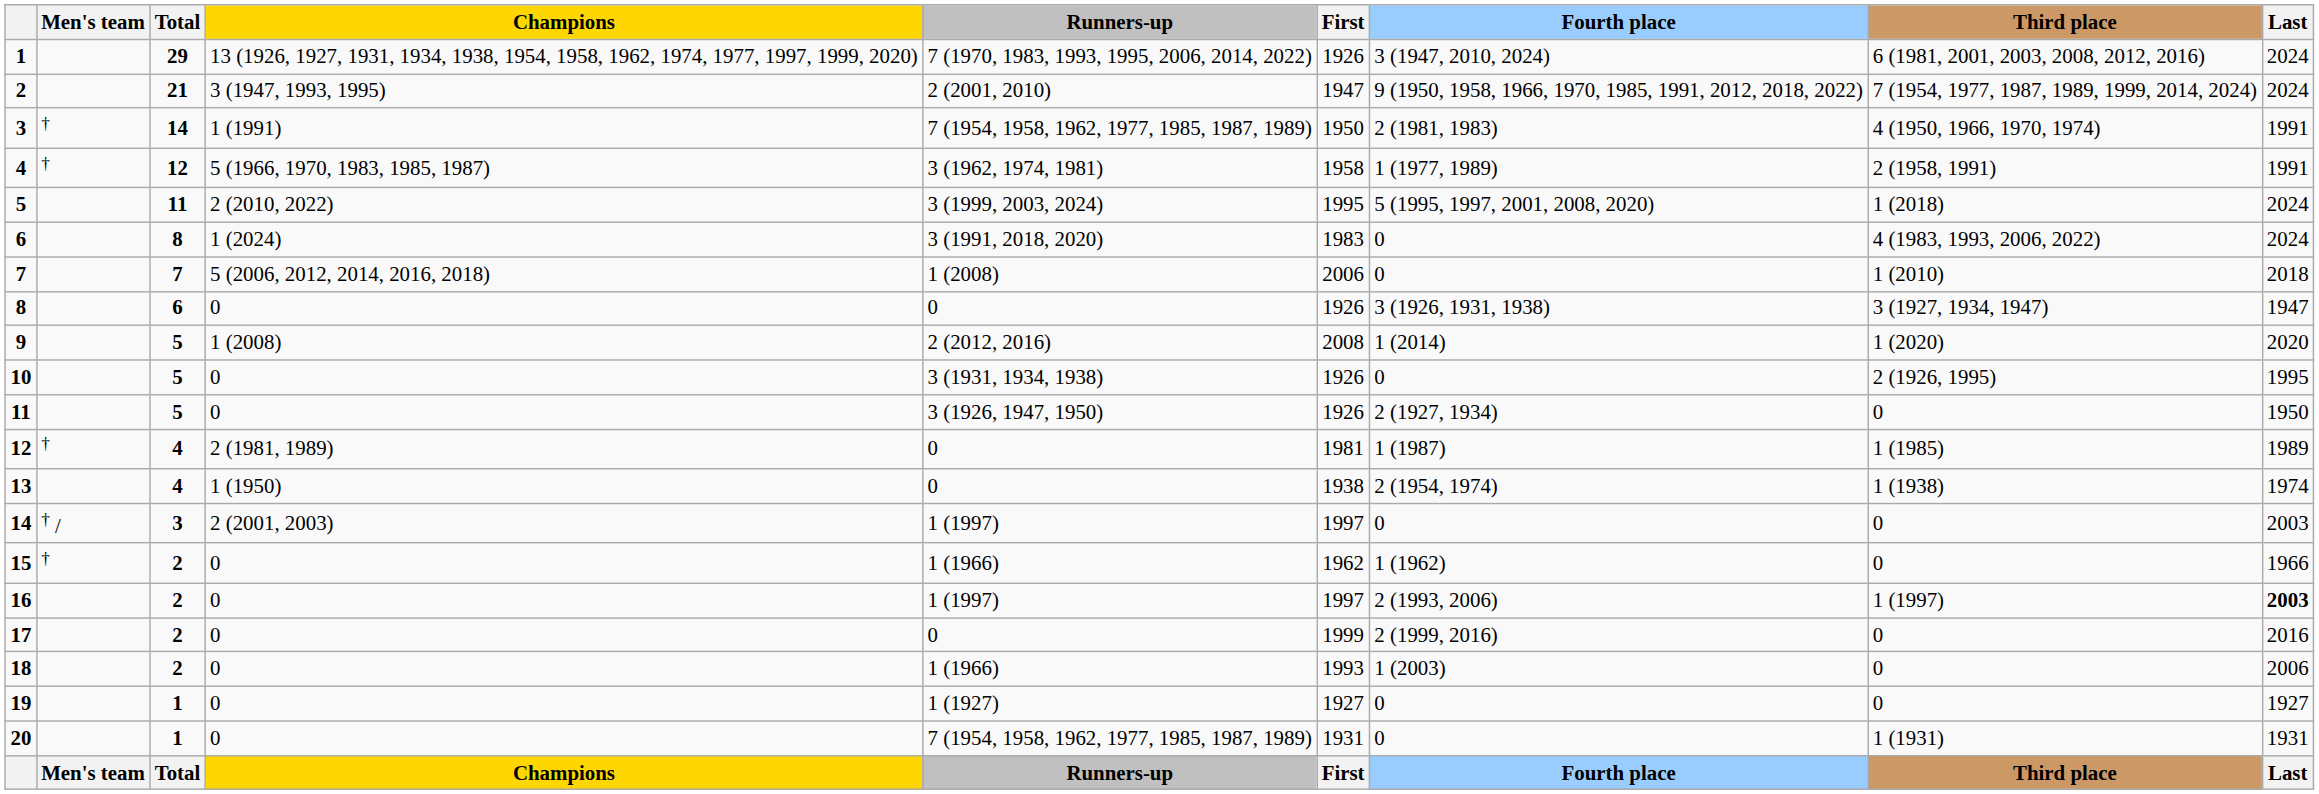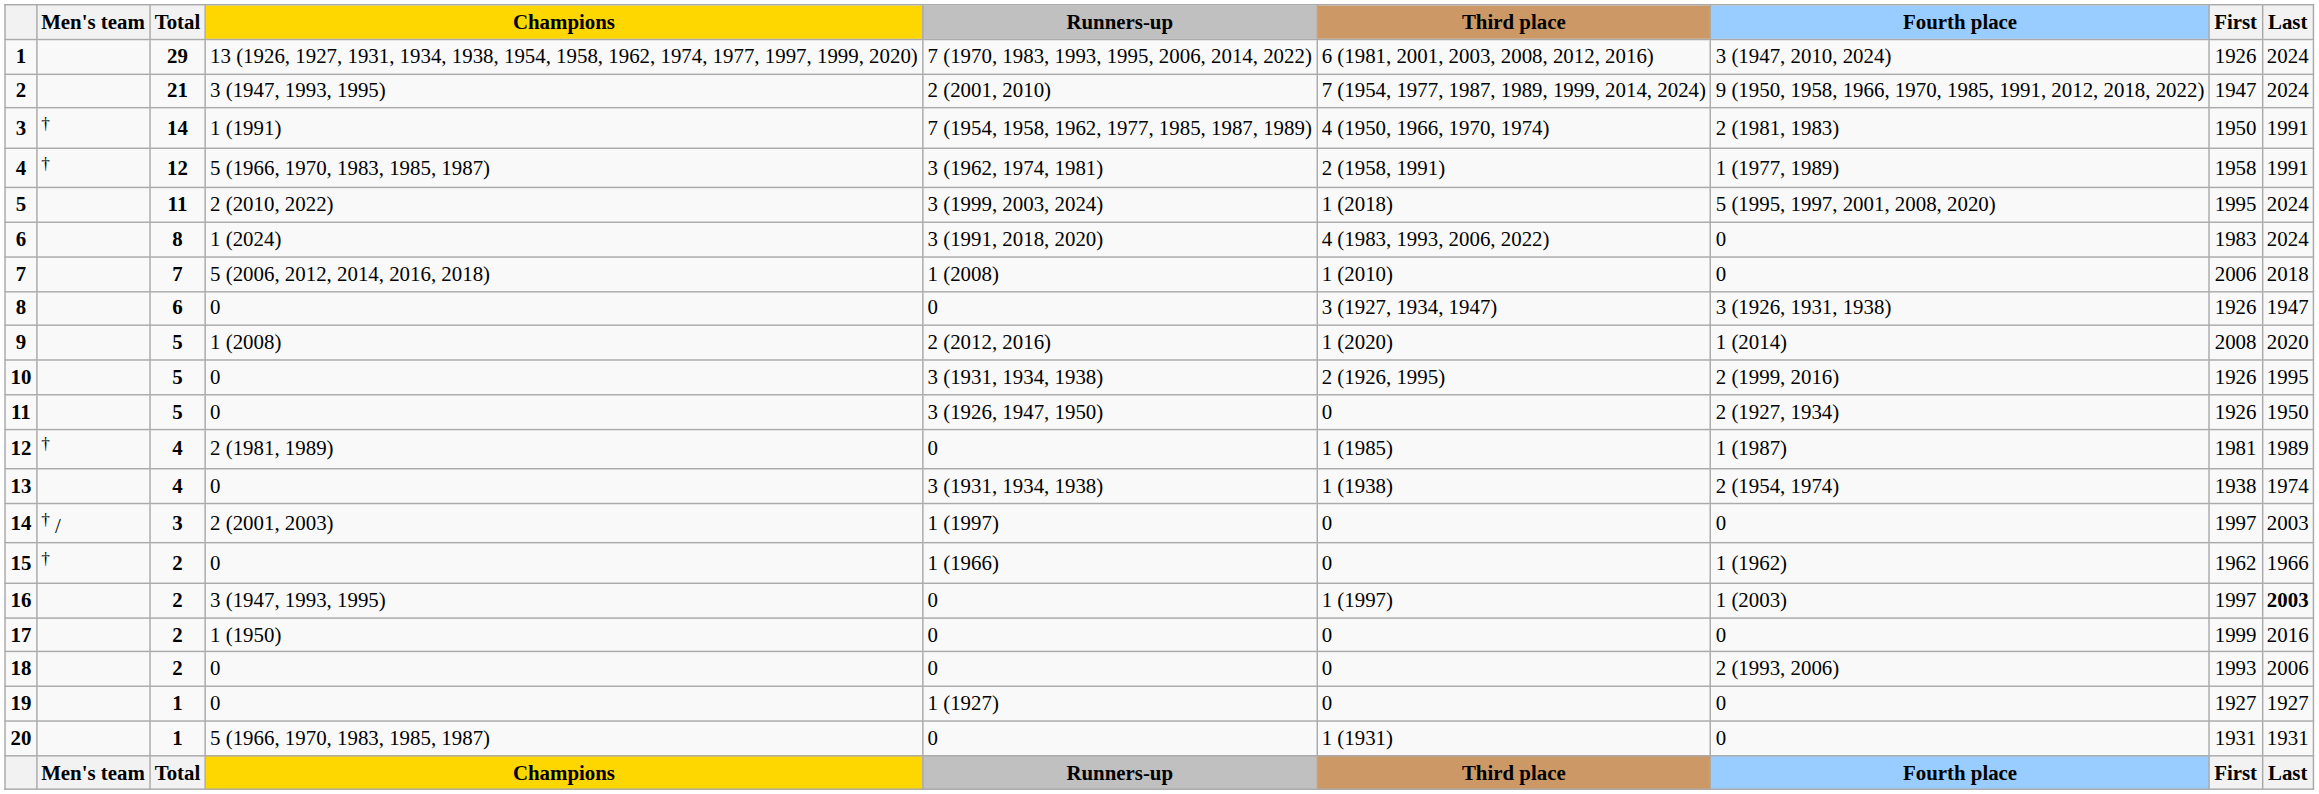 <table class="wikitable sortable" style="text-align: left; font-size: 90%; margin-left: 1em;">
 <tr>
 <th></th>
 <th>Men's team</th>
 <th>Total</th>
 <th style="background-color: gold;">Champions</th>
 <th style="background-color: silver;">Runners-up</th>
+<th style="background-color: #cc9966;">Third place</th>
+<th style="background-color: #9acdff;">Fourth place</th>
 <th>First</th>
-<th style="background-color: #9acdff;">Fourth place</th>
-<th style="background-color: #cc9966;">Third place</th>
 <th>Last</th>
 </tr>
 <tr>
 <td style="text-align: center;"><strong>1</strong></td>
 <td></td>
 <td style="text-align: center;"><strong>29</strong></td>
 <td data-sort-value="13, 2020">13 (1926, 1927, 1931, 1934, 1938, 1954, 1958, 1962, 1974, 1977, 1997, 1999, 2020)</td>
 <td data-sort-value="7, 2022">7 (1970, 1983,  1993, 1995, 2006, 2014, 2022)</td>
+<td data-sort-value="6, 2016">6 (1981, 2001, 2003, 2008, 2012, 2016)</td>
+<td data-sort-value="3, 2024">3 (1947, 2010, 2024)</td>
 <td style="text-align: center;">1926</td>
-<td data-sort-value="3, 2024">3 (1947, 2010, 2024)</td>
-<td data-sort-value="6, 2016">6 (1981, 2001, 2003, 2008, 2012, 2016)</td>
 <td style="text-align: center;">2024</td>
 </tr>
 <tr>
 <td style="text-align: center;"><strong>2</strong></td>
 <td></td>
 <td style="text-align: center;"><strong>21</strong></td>
 <td data-sort-value="3, 1995">3 (1947, 1993, 1995)</td>
 <td data-sort-value="2, 2010">2 (2001, 2010)</td>
+<td data-sort-value="7, 2024">7 (1954, 1977, 1987, 1989, 1999, 2014, 2024)</td>
+<td data-sort-value="9, 2022">9 (1950, 1958, 1966, 1970, 1985, 1991, 2012, 2018, 2022)</td>
 <td style="text-align: center;">1947</td>
-<td data-sort-value="9, 2022">9 (1950, 1958, 1966, 1970, 1985, 1991, 2012, 2018, 2022)</td>
-<td data-sort-value="7, 2024">7 (1954, 1977, 1987, 1989, 1999, 2014, 2024)</td>
 <td style="text-align: center;">2024</td>
 </tr>
 <tr>
 <td style="text-align: center;"><strong>3</strong></td>
 <td><em></em><sup>†</sup></td>
 <td style="text-align: center;"><strong>14</strong></td>
 <td data-sort-value="1, 1991">1 (1991)</td>
 <td data-sort-value="7, 1989">7 (1954, 1958, 1962, 1977, 1985, 1987, 1989)</td>
+<td data-sort-value="4, 1974">4 (1950, 1966, 1970, 1974)</td>
+<td data-sort-value="2, 1983">2 (1981, 1983)</td>
 <td style="text-align: center;">1950</td>
-<td data-sort-value="2, 1983">2 (1981, 1983)</td>
-<td data-sort-value="4, 1974">4 (1950, 1966, 1970, 1974)</td>
 <td style="text-align: center;">1991</td>
 </tr>
 <tr>
 <td style="text-align: center;"><strong>4</strong></td>
 <td><em></em><sup>†</sup></td>
 <td style="text-align: center;"><strong>12</strong></td>
 <td data-sort-value="5, 1987">5 (1966, 1970, 1983, 1985, 1987)</td>
 <td data-sort-value="3, 1981">3 (1962, 1974, 1981)</td>
+<td data-sort-value="2, 1991">2 (1958, 1991)</td>
+<td data-sort-value="2, 1989">1 (1977, 1989)</td>
 <td style="text-align: center;">1958</td>
-<td data-sort-value="2, 1989">1 (1977, 1989)</td>
-<td data-sort-value="2, 1991">2 (1958, 1991)</td>
 <td style="text-align: center;">1991</td>
 </tr>
 <tr>
 <td style="text-align: center;"><strong>5</strong></td>
 <td></td>
 <td style="text-align: center;"><strong>11</strong></td>
 <td data-sort-value="2, 2022">2 (2010, 2022)</td>
 <td data-sort-value="3, 2024">3 (1999, 2003, 2024)</td>
+<td data-sort-value="1, 2018">1 (2018)</td>
+<td data-sort-value="5, 2020">5 (1995, 1997, 2001, 2008, 2020)</td>
 <td style="text-align: center;">1995</td>
-<td data-sort-value="5, 2020">5 (1995, 1997, 2001, 2008, 2020)</td>
-<td data-sort-value="1, 2018">1 (2018)</td>
 <td style="text-align: center;">2024</td>
 </tr>
 <tr>
 <td style="text-align: center;"><strong>6</strong></td>
 <td></td>
 <td style="text-align: center;"><strong>8</strong></td>
 <td data-sort-value="1, 2024">1 (2024)</td>
 <td data-sort-value="3, 2020">3 (1991, 2018, 2020)</td>
+<td data-sort-value="4, 2022">4 (1983, 1993, 2006, 2022)</td>
+<td>0</td>
 <td style="text-align: center;">1983</td>
-<td>0</td>
-<td data-sort-value="4, 2022">4 (1983, 1993, 2006, 2022)</td>
 <td style="text-align: center;">2024</td>
 </tr>
 <tr>
 <td style="text-align: center;"><strong>7</strong></td>
 <td></td>
 <td style="text-align: center;"><strong>7</strong></td>
 <td data-sort-value="5, 2018">5 (2006, 2012, 2014, 2016, 2018)</td>
 <td data-sort-value="1, 2008">1 (2008)</td>
+<td data-sort-value="1, 2010">1 (2010)</td>
+<td>0</td>
 <td style="text-align: center;">2006</td>
-<td>0</td>
-<td data-sort-value="1, 2010">1 (2010)</td>
 <td style="text-align: center;">2018</td>
 </tr>
 <tr>
 <td style="text-align: center;"><strong>8</strong></td>
 <td></td>
 <td style="text-align: center;"><strong>6</strong></td>
 <td>0</td>
 <td>0</td>
+<td data-sort-value="3, 1947">3 (1927, 1934, 1947)</td>
+<td data-sort-value="3, 1938">3 (1926, 1931, 1938)</td>
 <td style="text-align: center;">1926</td>
-<td data-sort-value="3, 1938">3 (1926, 1931, 1938)</td>
-<td data-sort-value="3, 1947">3 (1927, 1934, 1947)</td>
 <td style="text-align: center;">1947</td>
 </tr>
 <tr>
 <td style="text-align: center;"><strong>9</strong></td>
 <td></td>
 <td style="text-align: center;"><strong>5</strong></td>
 <td data-sort-value="1, 2008">1 (2008)</td>
 <td data-sort-value="2, 2016">2 (2012, 2016)</td>
+<td data-sort-value="1, 2020">1 (2020)</td>
+<td data-sort-value="1, 2014">1 (2014)</td>
 <td style="text-align: center;">2008</td>
-<td data-sort-value="1, 2014">1 (2014)</td>
-<td data-sort-value="1, 2020">1 (2020)</td>
 <td style="text-align: center;">2020</td>
 </tr>
 <tr>
 <td style="text-align: center;"><strong>10</strong></td>
 <td></td>
 <td style="text-align: center;"><strong>5</strong></td>
 <td>0</td>
 <td data-sort-value="3, 1938">3 (1931, 1934, 1938)</td>
+<td data-sort-value="2, 1995">2 (1926, 1995)</td>
+<td data-sort-value="2, 2016">2 (1999, 2016)</td>
 <td style="text-align: center;">1926</td>
-<td>0</td>
-<td data-sort-value="2, 1995">2 (1926, 1995)</td>
 <td style="text-align: center;">1995</td>
 </tr>
 <tr>
 <td style="text-align: center;"><strong>11</strong></td>
 <td></td>
 <td style="text-align: center;"><strong>5</strong></td>
 <td>0</td>
 <td data-sort-value="3, 1950">3 (1926, 1947, 1950)</td>
+<td>0</td>
+<td data-sort-value="2, 1934">2 (1927, 1934)</td>
 <td style="text-align: center;">1926</td>
-<td data-sort-value="2, 1934">2 (1927, 1934)</td>
-<td>0</td>
 <td style="text-align: center;">1950</td>
 </tr>
 <tr>
 <td style="text-align: center;"><strong>12</strong></td>
 <td><em></em><sup>†</sup></td>
 <td style="text-align: center;"><strong>4</strong></td>
 <td data-sort-value="2, 1981">2 (1981, 1989)</td>
 <td>0</td>
+<td data-sort-value="1, 1985">1 (1985)</td>
+<td data-sort-value="1, 1987">1 (1987)</td>
 <td style="text-align: center;">1981</td>
-<td data-sort-value="1, 1987">1 (1987)</td>
-<td data-sort-value="1, 1985">1 (1985)</td>
 <td style="text-align: center;">1989</td>
 </tr>
 <tr>
 <td style="text-align: center;"><strong>13</strong></td>
 <td></td>
 <td style="text-align: center;"><strong>4</strong></td>
-<td data-sort-value="1, 1950">1 (1950)</td>
 <td>0</td>
+<td data-sort-value="3, 1938">3 (1931, 1934, 1938)</td>
+<td data-sort-value="1, 1938">1 (1938)</td>
+<td data-sort-value="2, 1974">2 (1954, 1974)</td>
 <td style="text-align: center;">1938</td>
-<td data-sort-value="2, 1974">2 (1954, 1974)</td>
-<td data-sort-value="1, 1938">1 (1938)</td>
 <td style="text-align: center;">1974</td>
 </tr>
 <tr>
 <td style="text-align: center;"><strong>14</strong></td>
 <td data-sort-value="Yugoslavia, FR"><em></em><sup>†</sup> /<br> </td>
 <td style="text-align: center;"><strong>3</strong></td>
 <td data-sort-value="2, 2003">2 (2001, 2003)</td>
 <td data-sort-value="1, 1997">1 (1997)</td>
-<td style="text-align: center;">1997</td>
 <td>0</td>
 <td>0</td>
+<td style="text-align: center;">1997</td>
 <td style="text-align: center;">2003</td>
 </tr>
 <tr>
 <td style="text-align: center;"><strong>15</strong></td>
 <td><em></em><sup>†</sup></td>
 <td style="text-align: center;"><strong>2</strong></td>
 <td>0</td>
 <td data-sort-value="1, 1966">1 (1966)</td>
+<td>0</td>
+<td data-sort-value="1, 1962">1 (1962)</td>
 <td style="text-align: center;">1962</td>
-<td data-sort-value="1, 1962">1 (1962)</td>
-<td>0</td>
 <td style="text-align: center;">1966</td>
 </tr>
 <tr>
 <td style="text-align: center;"><strong>16</strong></td>
 <td></td>
 <td style="text-align: center;"><strong>2</strong></td>
+<td data-sort-value="3, 1995">3 (1947, 1993, 1995)</td>
 <td>0</td>
 <td data-sort-value="1, 1997">1 (1997)</td>
+<td data-sort-value="1, 2003">1 (2003)</td>
 <td style="text-align: center;">1997</td>
-<td data-sort-value="2, 2006">2 (1993, 2006)</td>
-<td data-sort-value="1, 1997">1 (1997)</td>
 <td style="text-align: center;"><strong>2003</strong></td>
 </tr>
 <tr>
 <td style="text-align: center;"><strong>17</strong></td>
 <td></td>
 <td style="text-align: center;"><strong>2</strong></td>
+<td data-sort-value="1, 1950">1 (1950)</td>
+<td>0</td>
 <td>0</td>
 <td>0</td>
 <td style="text-align: center;">1999</td>
-<td data-sort-value="2, 2016">2 (1999, 2016)</td>
-<td>0</td>
 <td style="text-align: center;">2016</td>
 </tr>
 <tr>
 <td style="text-align: center;"><strong>18</strong></td>
 <td></td>
 <td style="text-align: center;"><strong>2</strong></td>
 <td>0</td>
-<td data-sort-value="1, 1966">1 (1966)</td>
+<td>0</td>
+<td>0</td>
+<td data-sort-value="2, 2006">2 (1993, 2006)</td>
 <td style="text-align: center;">1993</td>
-<td data-sort-value="1, 2003">1 (2003)</td>
-<td>0</td>
 <td style="text-align: center;">2006</td>
 </tr>
 <tr>
 <td style="text-align: center;"><strong>19</strong></td>
 <td></td>
 <td style="text-align: center;"><strong>1</strong></td>
 <td>0</td>
 <td data-sort-value="1, 1927">1 (1927)</td>
-<td style="text-align: center;">1927</td>
 <td>0</td>
 <td>0</td>
+<td style="text-align: center;">1927</td>
 <td style="text-align: center;">1927</td>
 </tr>
 <tr>
 <td style="text-align: center;"><strong>20</strong></td>
 <td></td>
 <td style="text-align: center;"><strong>1</strong></td>
-<td>0</td>
-<td data-sort-value="7, 1989">7 (1954, 1958, 1962, 1977, 1985, 1987, 1989)</td>
-<td style="text-align: center;">1931</td>
+<td data-sort-value="5, 1987">5 (1966, 1970, 1983, 1985, 1987)</td>
 <td>0</td>
 <td data-sort-value="1, 1931">1 (1931)</td>
+<td>0</td>
+<td style="text-align: center;">1931</td>
 <td style="text-align: center;">1931</td>
 </tr>
 <tr>
 <th></th>
 <th>Men's team</th>
 <th>Total</th>
 <th style="background-color: gold;">Champions</th>
 <th style="background-color: silver;">Runners-up</th>
+<th style="background-color: #cc9966;">Third place</th>
+<th style="background-color: #9acdff;">Fourth place</th>
 <th>First</th>
-<th style="background-color: #9acdff;">Fourth place</th>
-<th style="background-color: #cc9966;">Third place</th>
 <th>Last</th>
 </tr>
 </table>
